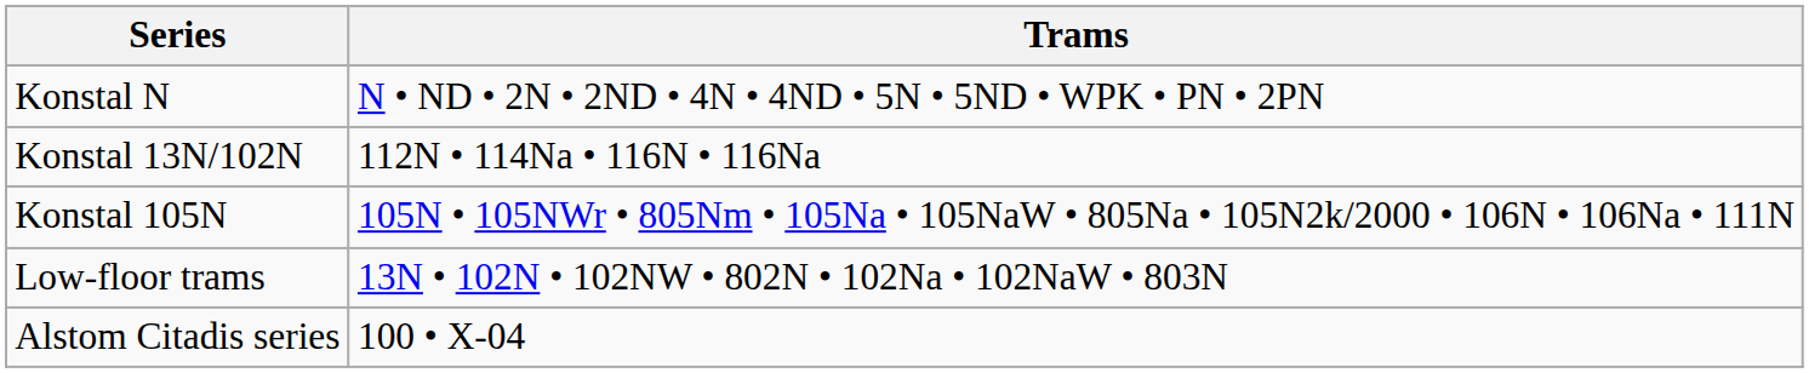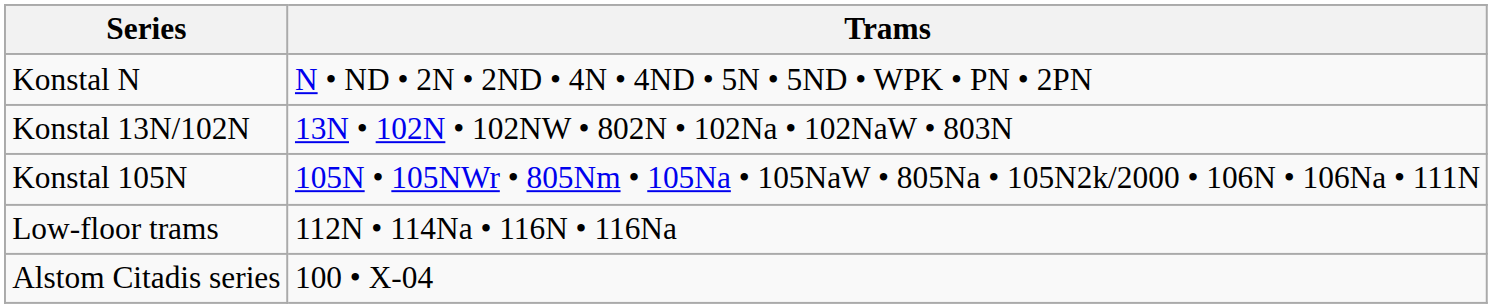 <table class="wikitable">
 <tr>
 <th>Series</th>
 <th>Trams</th>
 </tr>
 <tr>
 <td>Konstal N</td>
 <td><a href='#'>N</a> • ND • 2N • 2ND • 4N • 4ND • 5N • 5ND • WPK • PN • 2PN</td>
 </tr>
 <tr>
 <td>Konstal 13N/102N</td>
-<td>112N • 114Na • 116N • 116Na</td>
+<td><a href='#'>13N</a> • <a href='#'>102N</a> • 102NW • 802N • 102Na • 102NaW • 803N</td>
 </tr>
 <tr>
 <td>Konstal 105N</td>
 <td><a href='#'>105N</a> • <a href='#'>105NWr</a> • <a href='#'>805Nm</a> • <a href='#'>105Na</a> • 105NaW • 805Na • 105N2k/2000 • 106N • 106Na • 111N</td>
 </tr>
 <tr>
 <td>Low-floor trams</td>
-<td><a href='#'>13N</a> • <a href='#'>102N</a> • 102NW • 802N • 102Na • 102NaW • 803N</td>
+<td>112N • 114Na • 116N • 116Na</td>
 </tr>
 <tr>
 <td>Alstom Citadis series</td>
 <td>100 • X-04</td>
 </tr>
 </table>
